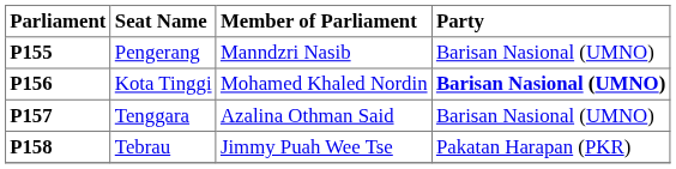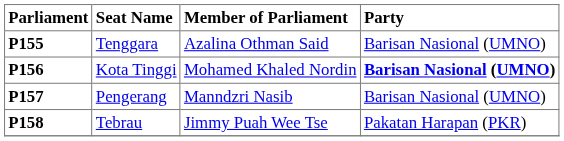 <table class="toccolours sortable" cellpadding="3" border="1" style="border-collapse:collapse; text-align: left;">
 <tr>
 <th align="center">Parliament</th>
 <th>Seat Name</th>
 <th>Member of Parliament</th>
 <th>Party</th>
 </tr>
 <tr>
 <th align="left">P155</th>
-<td><a href='#'>Pengerang</a></td>
-<td><a href='#'>Manndzri Nasib</a></td>
+<td><a href='#'>Tenggara</a></td>
+<td><a href='#'>Azalina Othman Said</a></td>
 <td><a href='#'>Barisan Nasional</a> (<a href='#'>UMNO</a>)</td>
 </tr>
 <tr>
 <th align="left">P156</th>
 <td><a href='#'>Kota Tinggi</a></td>
 <td><a href='#'>Mohamed Khaled Nordin</a></td>
 <td><strong><a href='#'>Barisan Nasional</a> (<a href='#'>UMNO</a>)</strong></td>
 </tr>
 <tr>
 <th align="left">P157</th>
-<td><a href='#'>Tenggara</a></td>
-<td><a href='#'>Azalina Othman Said</a></td>
+<td><a href='#'>Pengerang</a></td>
+<td><a href='#'>Manndzri Nasib</a></td>
 <td><a href='#'>Barisan Nasional</a> (<a href='#'>UMNO</a>)</td>
 </tr>
 <tr>
 <th>P158</th>
 <td><a href='#'>Tebrau</a></td>
 <td><a href='#'>Jimmy Puah Wee Tse</a></td>
 <td><a href='#'>Pakatan Harapan</a> (<a href='#'>PKR</a>)</td>
 </tr>
 <tr>
 </tr>
 </table>
